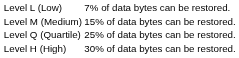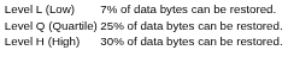 <table>
 <tr>
 <td>Level L (Low)</td>
 <td>7% of data bytes can be restored.</td>
-</tr>
-<tr>
-<td>Level M (Medium)</td>
-<td>15% of data bytes can be restored.</td>
 </tr>
 <tr>
 <td>Level Q (Quartile)</td>
 <td>25% of data bytes can be restored.</td>
 </tr>
 <tr>
 <td>Level H (High)</td>
 <td>30% of data bytes can be restored.</td>
 </tr>
 </table>
